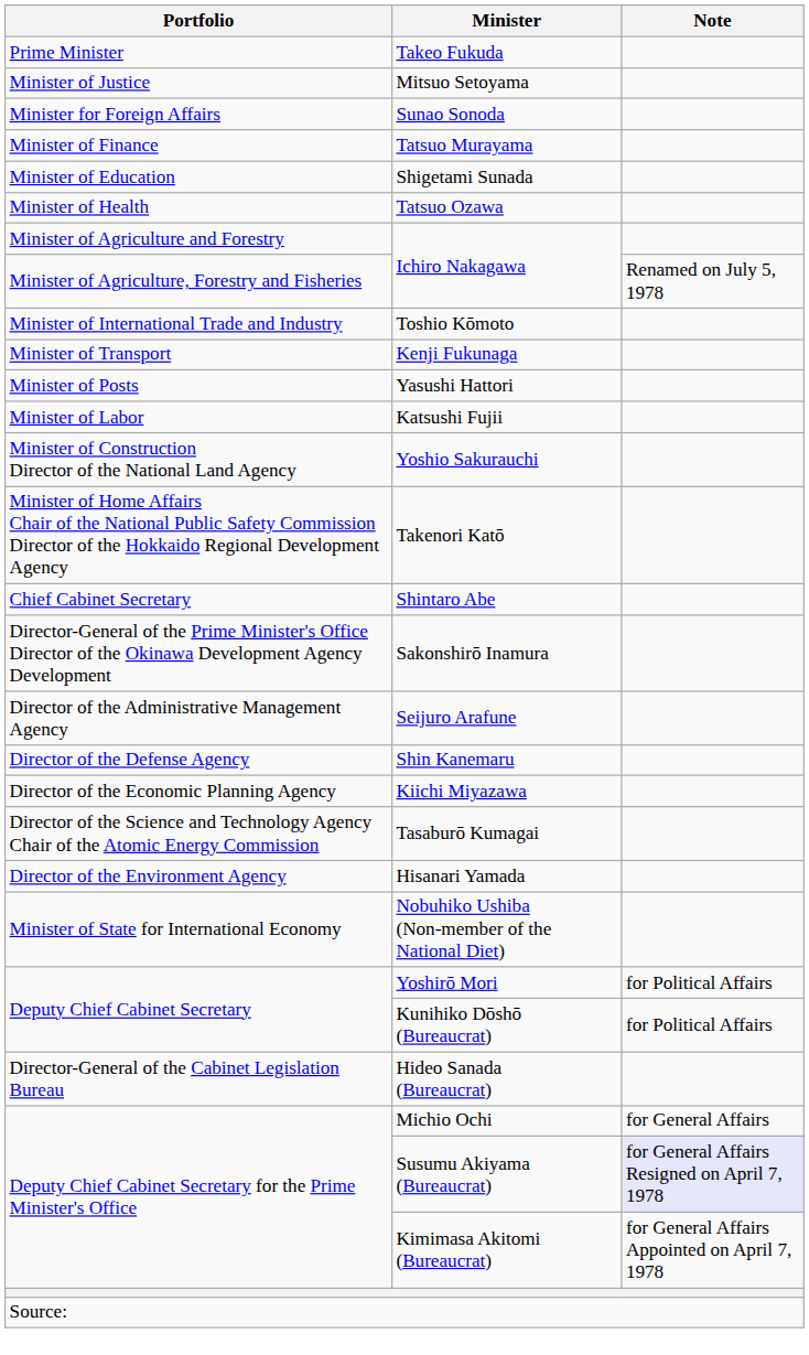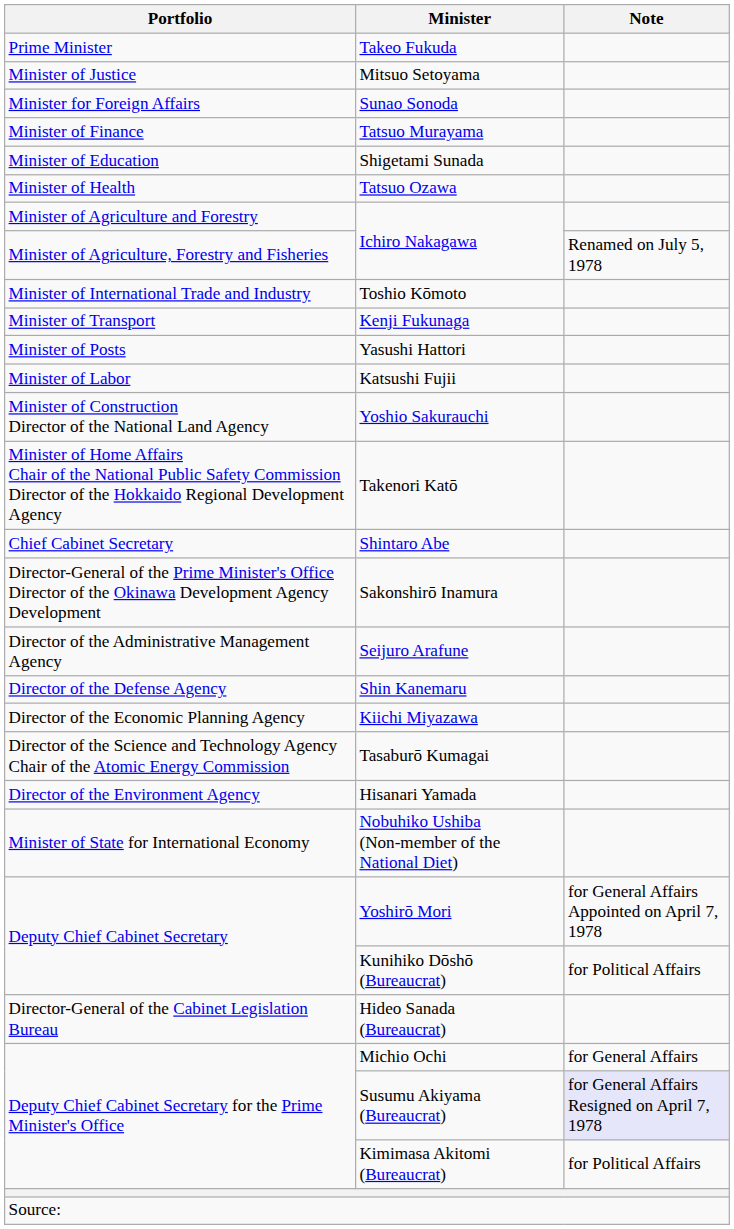 <table class="wikitable unsortable" style="font-size: 90%;">
 <tr>
 <th scope="col">Portfolio</th>
 <th scope="col">Minister</th>
 <th scope="col">Note</th>
 </tr>
 <tr>
 <td><a href='#'>Prime Minister</a></td>
 <td><a href='#'>Takeo Fukuda</a></td>
 <td></td>
 </tr>
 <tr>
 <td><a href='#'>Minister of Justice</a></td>
 <td>Mitsuo Setoyama</td>
 <td></td>
 </tr>
 <tr>
 <td><a href='#'>Minister for Foreign Affairs</a></td>
 <td><a href='#'>Sunao Sonoda</a></td>
 <td></td>
 </tr>
 <tr>
 <td><a href='#'>Minister of Finance</a></td>
 <td><a href='#'>Tatsuo Murayama</a></td>
 <td></td>
 </tr>
 <tr>
 <td><a href='#'>Minister of Education</a></td>
 <td>Shigetami Sunada</td>
 <td></td>
 </tr>
 <tr>
 <td><a href='#'>Minister of Health</a></td>
 <td><a href='#'>Tatsuo Ozawa</a></td>
 <td></td>
 </tr>
 <tr>
 <td><a href='#'>Minister of Agriculture and Forestry</a></td>
 <td rowspan=2><a href='#'>Ichiro Nakagawa</a></td>
 <td></td>
 </tr>
 <tr>
 <td><a href='#'>Minister of Agriculture, Forestry and Fisheries</a></td>
 <td>Renamed on July 5, 1978</td>
 </tr>
 <tr>
 <td><a href='#'>Minister of International Trade and Industry</a></td>
 <td>Toshio Kōmoto</td>
 <td></td>
 </tr>
 <tr>
 <td><a href='#'>Minister of Transport</a></td>
 <td><a href='#'>Kenji Fukunaga</a></td>
 <td></td>
 </tr>
 <tr>
 <td><a href='#'>Minister of Posts</a></td>
 <td>Yasushi Hattori</td>
 <td></td>
 </tr>
 <tr>
 <td><a href='#'>Minister of Labor</a></td>
 <td>Katsushi Fujii</td>
 <td></td>
 </tr>
 <tr>
 <td><a href='#'>Minister of Construction</a><br>Director of the National Land Agency</td>
 <td><a href='#'>Yoshio Sakurauchi</a></td>
 <td></td>
 </tr>
 <tr>
 <td><a href='#'>Minister of Home Affairs</a><br><a href='#'>Chair of the National Public Safety Commission</a><br>Director of the <a href='#'>Hokkaido</a> Regional Development Agency</td>
 <td>Takenori Katō</td>
 <td></td>
 </tr>
 <tr>
 <td><a href='#'>Chief Cabinet Secretary</a></td>
 <td><a href='#'>Shintaro Abe</a></td>
 <td></td>
 </tr>
 <tr>
 <td>Director-General of the <a href='#'>Prime Minister's Office</a><br>Director of the <a href='#'>Okinawa</a> Development Agency Development</td>
 <td>Sakonshirō Inamura</td>
 <td></td>
 </tr>
 <tr>
 <td>Director of the Administrative Management Agency</td>
 <td><a href='#'>Seijuro Arafune</a></td>
 <td></td>
 </tr>
 <tr>
 <td><a href='#'>Director of the Defense Agency</a></td>
 <td><a href='#'>Shin Kanemaru</a></td>
 <td></td>
 </tr>
 <tr>
 <td>Director of the Economic Planning Agency</td>
 <td><a href='#'>Kiichi Miyazawa</a></td>
 <td></td>
 </tr>
 <tr>
 <td>Director of the Science and Technology Agency<br>Chair of the <a href='#'>Atomic Energy Commission</a></td>
 <td>Tasaburō Kumagai</td>
 <td></td>
 </tr>
 <tr>
 <td><a href='#'>Director of the Environment Agency</a></td>
 <td>Hisanari Yamada</td>
 <td></td>
 </tr>
 <tr>
 <td><a href='#'>Minister of State</a> for International Economy</td>
 <td><a href='#'>Nobuhiko Ushiba</a><br>(Non-member of the <a href='#'>National Diet</a>)</td>
 <td></td>
 </tr>
 <tr>
 <td rowspan=2><a href='#'>Deputy Chief Cabinet Secretary</a></td>
 <td><a href='#'>Yoshirō Mori</a></td>
-<td>for Political Affairs</td>
+<td>for General Affairs<br>Appointed on April 7, 1978</td>
 </tr>
 <tr>
 <td>Kunihiko Dōshō<br>(<a href='#'>Bureaucrat</a>)</td>
 <td>for Political Affairs</td>
 </tr>
 <tr>
 <td>Director-General of the <a href='#'>Cabinet Legislation Bureau</a></td>
 <td>Hideo Sanada<br>(<a href='#'>Bureaucrat</a>)</td>
 <td></td>
 </tr>
 <tr>
 <td rowspan=3><a href='#'>Deputy Chief Cabinet Secretary</a> for the <a href='#'>Prime Minister's Office</a></td>
 <td>Michio Ochi</td>
 <td>for General Affairs</td>
 </tr>
 <tr>
 <td>Susumu Akiyama<br>(<a href='#'>Bureaucrat</a>)</td>
 <td style="background: lavender;">for General Affairs<br>Resigned on April 7, 1978</td>
 </tr>
 <tr>
 <td>Kimimasa Akitomi<br>(<a href='#'>Bureaucrat</a>)</td>
-<td>for General Affairs<br>Appointed on April 7, 1978</td>
+<td>for Political Affairs</td>
 </tr>
 <tr>
 <th colspan="4"></th>
 </tr>
 <tr>
 <td colspan="4">Source:</td>
 </tr>
 </table>
